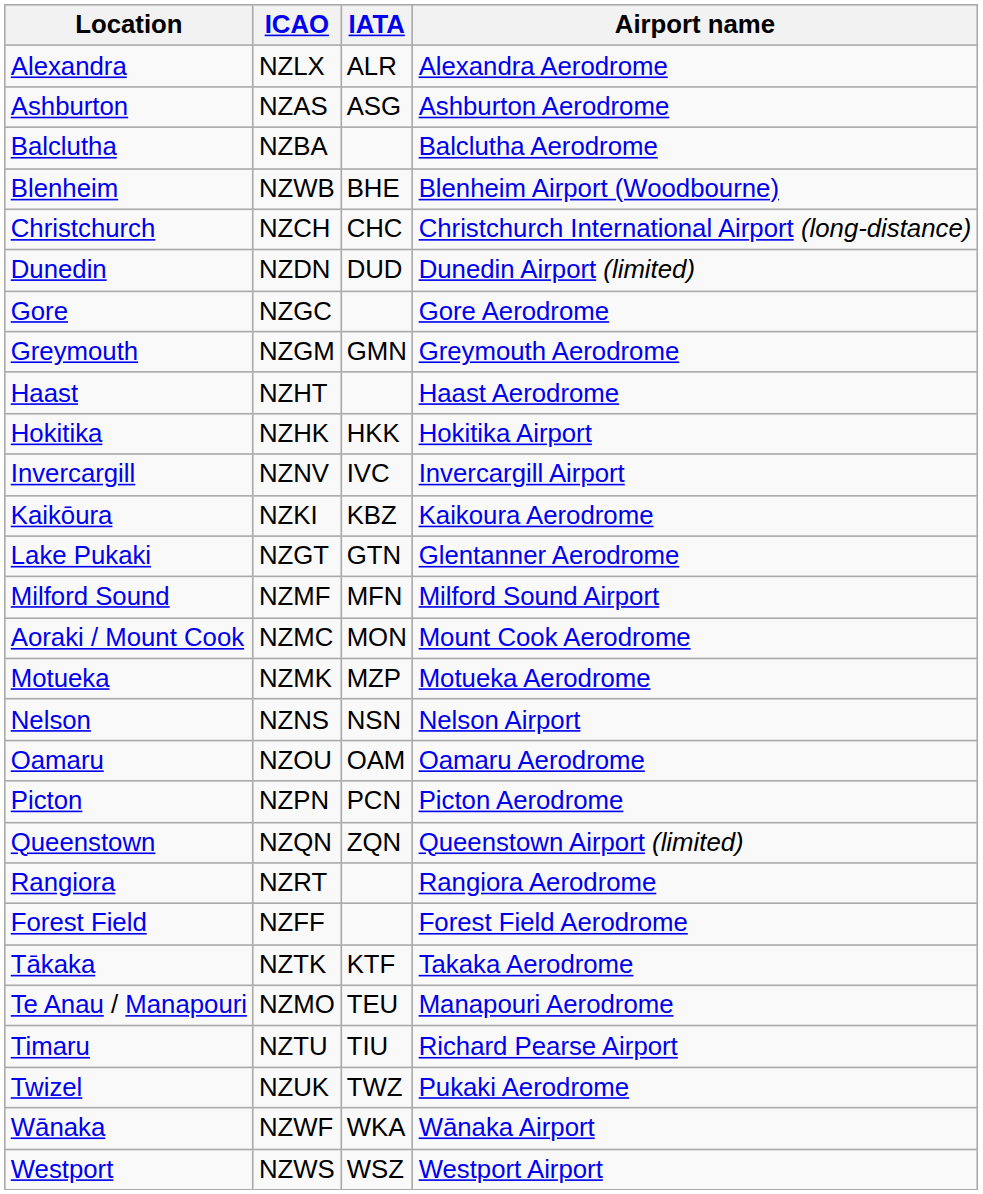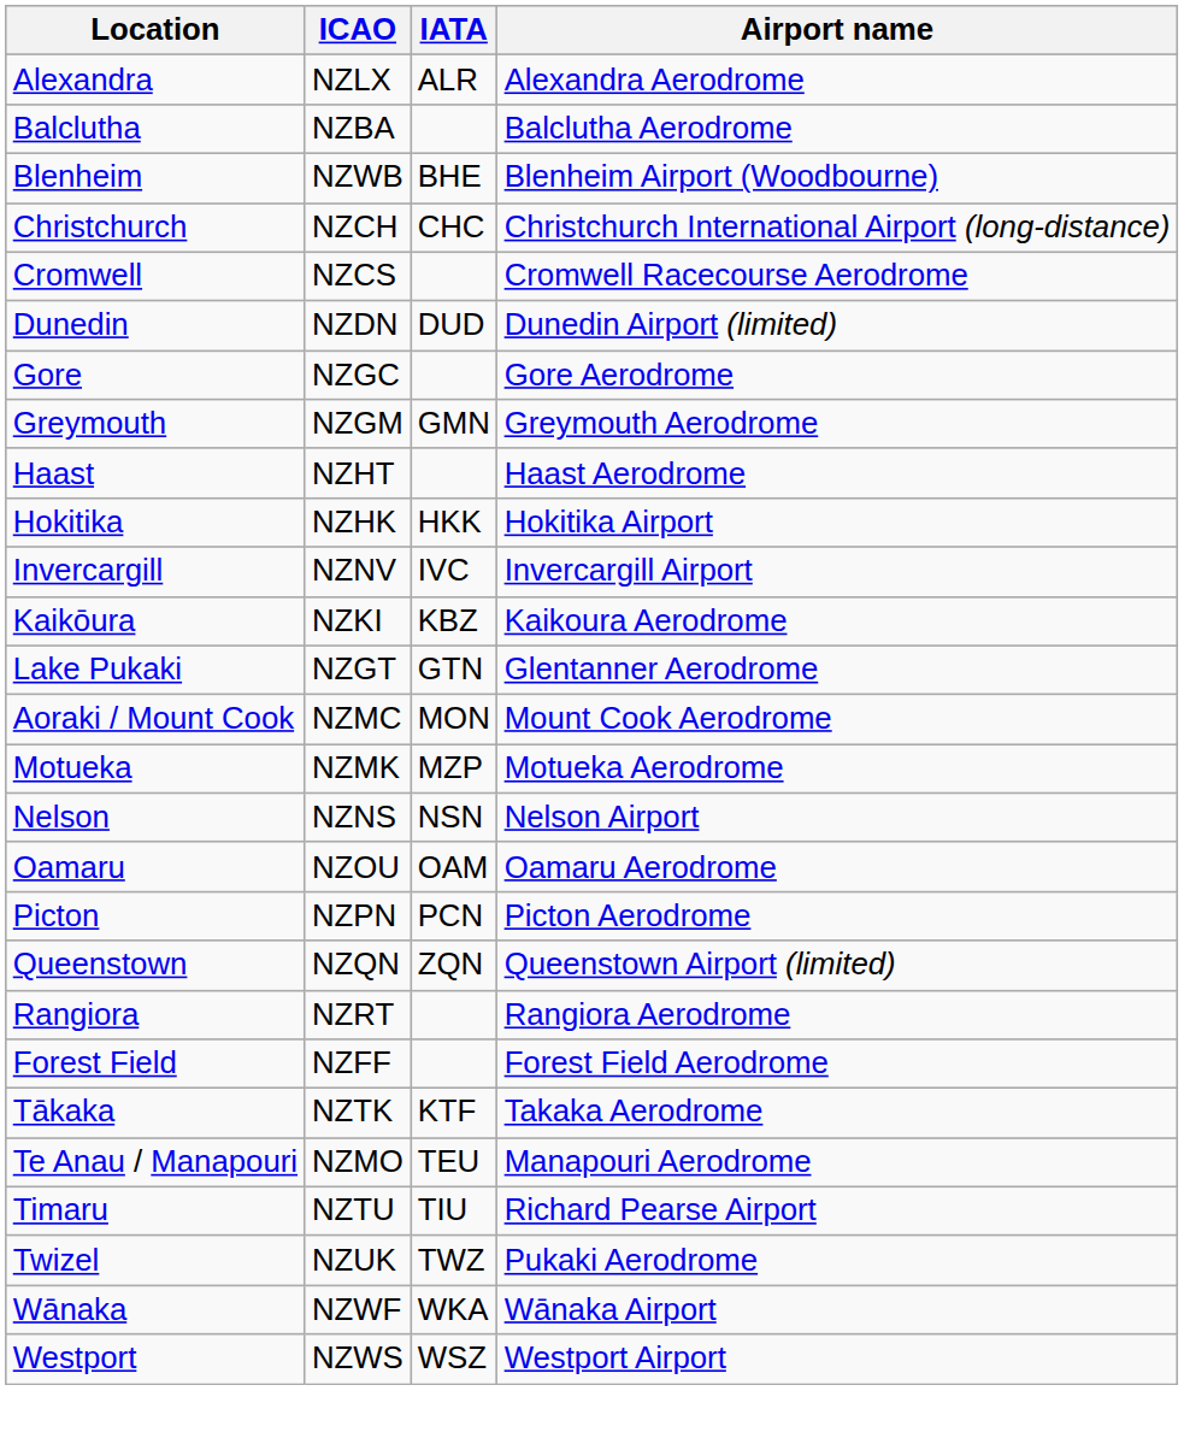 <table class="wikitable">
 <tr>
 <th>Location</th>
 <th><a href='#'>ICAO</a></th>
 <th><a href='#'>IATA</a></th>
 <th>Airport name</th>
 </tr>
 <tr>
 <td><a href='#'>Alexandra</a></td>
 <td>NZLX</td>
 <td>ALR</td>
 <td><a href='#'>Alexandra Aerodrome</a></td>
-</tr>
-<tr>
-<td><a href='#'>Ashburton</a></td>
-<td>NZAS</td>
-<td>ASG</td>
-<td><a href='#'>Ashburton Aerodrome</a></td>
 </tr>
 <tr>
 <td><a href='#'>Balclutha</a></td>
 <td>NZBA</td>
 <td></td>
 <td><a href='#'>Balclutha Aerodrome</a></td>
 </tr>
 <tr>
 <td><a href='#'>Blenheim</a></td>
 <td>NZWB</td>
 <td>BHE</td>
 <td><a href='#'>Blenheim Airport (Woodbourne)</a></td>
 </tr>
 <tr>
 <td><a href='#'>Christchurch</a></td>
 <td>NZCH</td>
 <td>CHC</td>
 <td><a href='#'>Christchurch International Airport</a> <em>(long-distance)</em></td>
+</tr>
+<tr>
+<td><a href='#'>Cromwell</a></td>
+<td>NZCS</td>
+<td></td>
+<td><a href='#'>Cromwell Racecourse Aerodrome</a></td>
 </tr>
 <tr>
 <td><a href='#'>Dunedin</a></td>
 <td>NZDN</td>
 <td>DUD</td>
 <td><a href='#'>Dunedin Airport</a> <em>(limited)</em></td>
 </tr>
 <tr>
 <td><a href='#'>Gore</a></td>
 <td>NZGC</td>
 <td></td>
 <td><a href='#'>Gore Aerodrome</a></td>
 </tr>
 <tr>
 <td><a href='#'>Greymouth</a></td>
 <td>NZGM</td>
 <td>GMN</td>
 <td><a href='#'>Greymouth Aerodrome</a></td>
 </tr>
 <tr>
 <td><a href='#'>Haast</a></td>
 <td>NZHT</td>
 <td></td>
 <td><a href='#'>Haast Aerodrome</a></td>
 </tr>
 <tr>
 <td><a href='#'>Hokitika</a></td>
 <td>NZHK</td>
 <td>HKK</td>
 <td><a href='#'>Hokitika Airport</a></td>
 </tr>
 <tr>
 <td><a href='#'>Invercargill</a></td>
 <td>NZNV</td>
 <td>IVC</td>
 <td><a href='#'>Invercargill Airport</a></td>
 </tr>
 <tr>
 <td><a href='#'>Kaikōura</a></td>
 <td>NZKI</td>
 <td>KBZ</td>
 <td><a href='#'>Kaikoura Aerodrome</a></td>
 </tr>
 <tr>
 <td><a href='#'>Lake Pukaki</a></td>
 <td>NZGT</td>
 <td>GTN</td>
 <td><a href='#'>Glentanner Aerodrome</a></td>
-</tr>
-<tr>
-<td><a href='#'>Milford Sound</a></td>
-<td>NZMF</td>
-<td>MFN</td>
-<td><a href='#'>Milford Sound Airport</a></td>
 </tr>
 <tr>
 <td><a href='#'>Aoraki / Mount Cook</a></td>
 <td>NZMC</td>
 <td>MON</td>
 <td><a href='#'>Mount Cook Aerodrome</a></td>
 </tr>
 <tr>
 <td><a href='#'>Motueka</a></td>
 <td>NZMK</td>
 <td>MZP</td>
 <td><a href='#'>Motueka Aerodrome</a></td>
 </tr>
 <tr>
 <td><a href='#'>Nelson</a></td>
 <td>NZNS</td>
 <td>NSN</td>
 <td><a href='#'>Nelson Airport</a></td>
 </tr>
 <tr>
 <td><a href='#'>Oamaru</a></td>
 <td>NZOU</td>
 <td>OAM</td>
 <td><a href='#'>Oamaru Aerodrome</a></td>
 </tr>
 <tr>
 <td><a href='#'>Picton</a></td>
 <td>NZPN</td>
 <td>PCN</td>
 <td><a href='#'>Picton Aerodrome</a></td>
 </tr>
 <tr>
 <td><a href='#'>Queenstown</a></td>
 <td>NZQN</td>
 <td>ZQN</td>
 <td><a href='#'>Queenstown Airport</a> <em>(limited)</em></td>
 </tr>
 <tr>
 <td><a href='#'>Rangiora</a></td>
 <td>NZRT</td>
 <td></td>
 <td><a href='#'>Rangiora Aerodrome</a></td>
 </tr>
 <tr>
 <td><a href='#'>Forest Field</a></td>
 <td>NZFF</td>
 <td></td>
 <td><a href='#'>Forest Field Aerodrome</a></td>
 </tr>
 <tr>
 <td><a href='#'>Tākaka</a></td>
 <td>NZTK</td>
 <td>KTF</td>
 <td><a href='#'>Takaka Aerodrome</a></td>
 </tr>
 <tr>
 <td><a href='#'>Te Anau</a> / <a href='#'>Manapouri</a></td>
 <td>NZMO</td>
 <td>TEU</td>
 <td><a href='#'>Manapouri Aerodrome</a></td>
 </tr>
 <tr>
 <td><a href='#'>Timaru</a></td>
 <td>NZTU</td>
 <td>TIU</td>
 <td><a href='#'>Richard Pearse Airport</a></td>
 </tr>
 <tr>
 <td><a href='#'>Twizel</a></td>
 <td>NZUK</td>
 <td>TWZ</td>
 <td><a href='#'>Pukaki Aerodrome</a></td>
 </tr>
 <tr>
 <td><a href='#'>Wānaka</a></td>
 <td>NZWF</td>
 <td>WKA</td>
 <td><a href='#'>Wānaka Airport</a></td>
 </tr>
 <tr>
 <td><a href='#'>Westport</a></td>
 <td>NZWS</td>
 <td>WSZ</td>
 <td><a href='#'>Westport Airport</a></td>
 </tr>
 </table>
